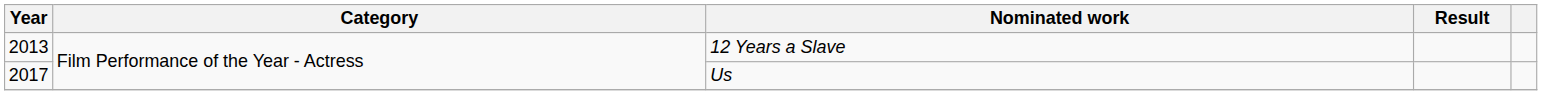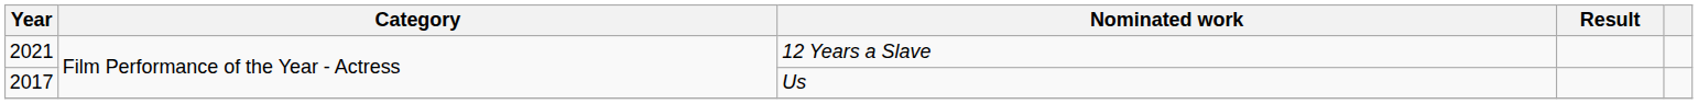 <table class=wikitable>
 <tr>
 <th scope="col" style="width:1em;">Year</th>
 <th scope="col" style="width:36em;">Category</th>
 <th scope="col" style="width:39em;">Nominated work</th>
 <th scope="col" style="width:5em;">Result</th>
 <th scope="col" style="width:1em;"></th>
 </tr>
 <tr>
-<td>2013</td>
+<td>2021</td>
 <td rowspan="2">Film Performance of the Year - Actress</td>
 <td><em>12 Years a Slave</em></td>
 <td></td>
 <td></td>
 </tr>
 <tr>
 <td>2017</td>
 <td><em>Us</em></td>
 <td></td>
 <td></td>
 </tr>
 <tr>
 </tr>
 </table>
